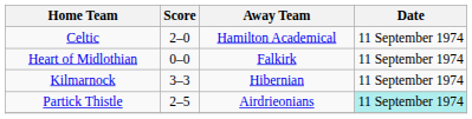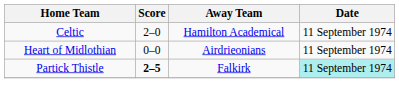 <table class="wikitable" style="text-align:center;">
 <tr>
 <th width=175>Home Team</th>
 <th width=20>Score</th>
 <th width=175>Away Team</th>
 <th width= 125>Date</th>
 </tr>
 <tr>
 <td><a href='#'>Celtic</a></td>
 <td>2–0</td>
 <td><a href='#'>Hamilton Academical</a></td>
 <td>11 September 1974</td>
 </tr>
 <tr>
 <td><a href='#'>Heart of Midlothian</a></td>
 <td>0–0</td>
-<td><a href='#'>Falkirk</a></td>
-<td>11 September 1974</td>
-</tr>
-<tr>
-<td><a href='#'>Kilmarnock</a></td>
-<td>3–3</td>
-<td><a href='#'>Hibernian</a></td>
+<td><a href='#'>Airdrieonians</a></td>
 <td>11 September 1974</td>
 </tr>
 <tr>
 <td><a href='#'>Partick Thistle</a></td>
-<td>2–5</td>
-<td><a href='#'>Airdrieonians</a></td>
+<td><strong>2–5</strong></td>
+<td><a href='#'>Falkirk</a></td>
 <td style="background: paleturquoise;">11 September 1974</td>
 </tr>
 <tr>
 </tr>
 </table>
